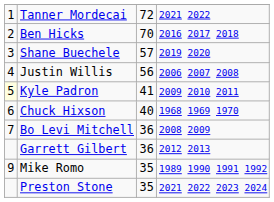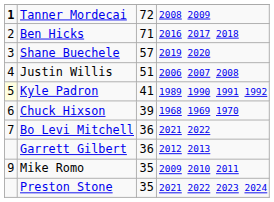 <table class="wikitable">
 <tr>
 </tr>
 <tr>
-<td>1</td>
+<td><strong>1</strong></td>
 <td><a href='#'>Tanner Mordecai</a></td>
 <td>72</td>
-<td style="font-size:80%;"><a href='#'>2021</a> <a href='#'>2022</a></td>
+<td style="font-size:80%;"><a href='#'>2008</a> <a href='#'>2009</a></td>
 </tr>
 <tr>
 <td>2</td>
 <td><a href='#'>Ben Hicks</a></td>
-<td>70</td>
+<td>71</td>
 <td style="font-size:80%;"><a href='#'>2016</a> <a href='#'>2017</a> <a href='#'>2018</a></td>
 </tr>
 <tr>
 <td>3</td>
 <td><a href='#'>Shane Buechele</a></td>
 <td>57</td>
 <td style="font-size:80%;"><a href='#'>2019</a> <a href='#'>2020</a></td>
 </tr>
 <tr>
 <td>4</td>
 <td>Justin Willis</td>
-<td>56</td>
+<td>51</td>
 <td style="font-size:80%;"><a href='#'>2006</a> <a href='#'>2007</a> <a href='#'>2008</a></td>
 </tr>
 <tr>
 <td style="background: lightyellow;">5</td>
 <td><a href='#'>Kyle Padron</a></td>
 <td>41</td>
-<td style="font-size:80%;"><a href='#'>2009</a> <a href='#'>2010</a> <a href='#'>2011</a></td>
+<td style="font-size:80%;"><a href='#'>1989</a> <a href='#'>1990</a> <a href='#'>1991</a> <a href='#'>1992</a></td>
 </tr>
 <tr>
 <td>6</td>
 <td><a href='#'>Chuck Hixson</a></td>
-<td>40</td>
+<td>39</td>
 <td style="font-size:80%;"><a href='#'>1968</a> <a href='#'>1969</a> <a href='#'>1970</a></td>
 </tr>
 <tr>
 <td>7</td>
 <td><a href='#'>Bo Levi Mitchell</a></td>
 <td>36</td>
-<td style="font-size:80%;"><a href='#'>2008</a> <a href='#'>2009</a></td>
+<td style="font-size:80%;"><a href='#'>2021</a> <a href='#'>2022</a></td>
 </tr>
 <tr>
 <td></td>
 <td><a href='#'>Garrett Gilbert</a></td>
 <td>36</td>
 <td style="font-size:80%;"><a href='#'>2012</a> <a href='#'>2013</a></td>
 </tr>
 <tr>
 <td>9</td>
 <td>Mike Romo</td>
 <td>35</td>
-<td style="font-size:80%;"><a href='#'>1989</a> <a href='#'>1990</a> <a href='#'>1991</a> <a href='#'>1992</a></td>
+<td style="font-size:80%;"><a href='#'>2009</a> <a href='#'>2010</a> <a href='#'>2011</a></td>
 </tr>
 <tr>
 <td></td>
 <td><a href='#'>Preston Stone</a></td>
 <td>35</td>
 <td style="font-size:80%;"><a href='#'>2021</a> <a href='#'>2022</a> <a href='#'>2023</a> <a href='#'>2024</a></td>
 </tr>
 </table>
